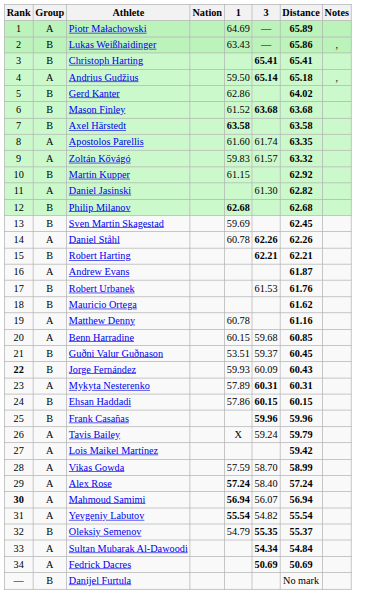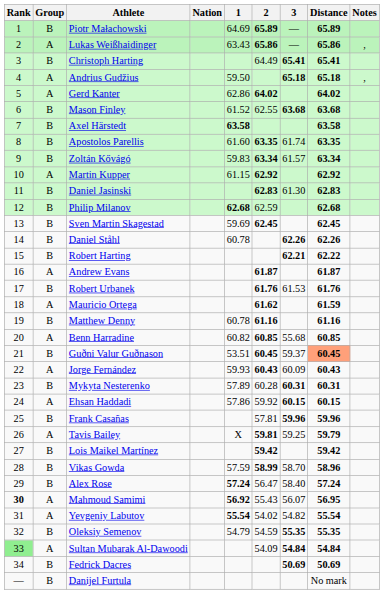 <table class="wikitable sortable" style="text-align:center">
 <tr>
 <th>Rank</th>
 <th>Group</th>
 <th>Athlete</th>
 <th>Nation</th>
 <th>1</th>
+<th>2</th>
 <th>3</th>
 <th>Distance</th>
 <th>Notes</th>
 </tr>
 <tr bgcolor=bbf3bb>
 <td>1</td>
-<td>A</td>
+<td>B</td>
 <td align="left"><a href='#'>Piotr Małachowski</a></td>
 <td align="left"></td>
 <td>64.69</td>
+<td><strong>65.89</strong></td>
 <td data-sort-value=1.00>—</td>
 <td><strong>65.89</strong></td>
 <td></td>
 </tr>
 <tr bgcolor=bbf3bb>
 <td>2</td>
-<td>B</td>
+<td>A</td>
 <td align="left"><a href='#'>Lukas Weißhaidinger</a></td>
 <td align="left"></td>
 <td>63.43</td>
+<td><strong>65.86</strong></td>
 <td data-sort-value=1.00>—</td>
 <td><strong>65.86</strong></td>
 <td>, </td>
 </tr>
 <tr bgcolor=ccf9cc>
 <td>3</td>
 <td>B</td>
 <td align="left"><a href='#'>Christoph Harting</a></td>
 <td align="left"></td>
 <td></td>
+<td>64.49</td>
 <td><strong>65.41</strong></td>
 <td><strong>65.41</strong></td>
 <td></td>
 </tr>
 <tr bgcolor=ccf9cc>
 <td>4</td>
 <td>A</td>
 <td align="left"><a href='#'>Andrius Gudžius</a></td>
 <td align="left"></td>
 <td>59.50</td>
-<td><strong>65.14</strong></td>
+<td></td>
+<td><strong>65.18</strong></td>
 <td><strong>65.18</strong></td>
 <td>, </td>
 </tr>
 <tr bgcolor=ccf9cc>
 <td>5</td>
-<td>B</td>
+<td>A</td>
 <td align="left"><a href='#'>Gerd Kanter</a></td>
 <td align="left"></td>
 <td>62.86</td>
+<td><strong>64.02</strong></td>
 <td></td>
 <td><strong>64.02</strong></td>
 <td></td>
 </tr>
 <tr bgcolor=ccf9cc>
 <td>6</td>
 <td>B</td>
 <td align="left"><a href='#'>Mason Finley</a></td>
 <td align="left"></td>
 <td>61.52</td>
+<td>62.55</td>
 <td><strong>63.68</strong></td>
 <td><strong>63.68</strong></td>
 <td></td>
 </tr>
 <tr bgcolor=ccf9cc>
 <td>7</td>
 <td>B</td>
 <td align="left"><a href='#'>Axel Härstedt</a></td>
 <td align="left"></td>
 <td><strong>63.58</strong></td>
 <td></td>
+<td></td>
 <td><strong>63.58</strong></td>
 <td></td>
 </tr>
 <tr bgcolor=ccf9cc>
 <td>8</td>
-<td>A</td>
+<td>B</td>
 <td align="left"><a href='#'>Apostolos Parellis</a></td>
 <td align="left"></td>
 <td>61.60</td>
+<td><strong>63.35</strong></td>
 <td>61.74</td>
 <td><strong>63.35</strong></td>
 <td></td>
 </tr>
 <tr bgcolor=ccf9cc>
 <td>9</td>
-<td>A</td>
+<td>B</td>
 <td align="left"><a href='#'>Zoltán Kővágó</a></td>
 <td align="left"></td>
 <td>59.83</td>
+<td><strong>63.34</strong></td>
 <td>61.57</td>
-<td><strong>63.32</strong></td>
+<td><strong>63.34</strong></td>
 <td></td>
 </tr>
 <tr bgcolor=ccf9cc>
 <td>10</td>
-<td>B</td>
+<td>A</td>
 <td align="left"><a href='#'>Martin Kupper</a></td>
 <td align="left"></td>
 <td>61.15</td>
+<td><strong>62.92</strong></td>
 <td></td>
 <td><strong>62.92</strong></td>
 <td></td>
 </tr>
 <tr bgcolor=ccf9cc>
 <td>11</td>
-<td>A</td>
+<td>B</td>
 <td align="left"><a href='#'>Daniel Jasinski</a></td>
 <td align="left"></td>
 <td></td>
+<td><strong>62.83</strong></td>
 <td>61.30</td>
-<td><strong>62.82</strong></td>
+<td><strong>62.83</strong></td>
 <td></td>
 </tr>
 <tr bgcolor=ccf9cc>
 <td>12</td>
 <td>B</td>
 <td align="left"><a href='#'>Philip Milanov</a></td>
 <td align="left"></td>
 <td><strong>62.68</strong></td>
+<td>62.59</td>
 <td></td>
 <td><strong>62.68</strong></td>
 <td></td>
 </tr>
 <tr>
 <td>13</td>
 <td>B</td>
 <td align="left"><a href='#'>Sven Martin Skagestad</a></td>
 <td align="left"></td>
 <td>59.69</td>
+<td><strong>62.45</strong></td>
 <td></td>
 <td><strong>62.45</strong></td>
 <td></td>
 </tr>
 <tr>
 <td>14</td>
-<td>A</td>
+<td>B</td>
 <td align="left"><a href='#'>Daniel Ståhl</a></td>
 <td align="left"></td>
 <td>60.78</td>
+<td></td>
 <td><strong>62.26</strong></td>
 <td><strong>62.26</strong></td>
 <td></td>
 </tr>
 <tr>
 <td>15</td>
 <td>B</td>
 <td align="left"><a href='#'>Robert Harting</a></td>
 <td align="left"></td>
 <td></td>
+<td></td>
 <td><strong>62.21</strong></td>
-<td><strong>62.21</strong></td>
+<td><strong>62.22</strong></td>
 <td></td>
 </tr>
 <tr>
 <td>16</td>
 <td>A</td>
 <td align="left"><a href='#'>Andrew Evans</a></td>
 <td align="left"></td>
 <td></td>
+<td><strong>61.87</strong></td>
 <td></td>
 <td><strong>61.87</strong></td>
 <td></td>
 </tr>
 <tr>
 <td>17</td>
 <td>B</td>
 <td align="left"><a href='#'>Robert Urbanek</a></td>
 <td align="left"></td>
 <td></td>
+<td><strong>61.76</strong></td>
 <td>61.53</td>
 <td><strong>61.76</strong></td>
 <td></td>
 </tr>
 <tr>
 <td>18</td>
-<td>B</td>
+<td>A</td>
 <td align="left"><a href='#'>Mauricio Ortega</a></td>
 <td align="left"></td>
 <td></td>
+<td><strong>61.62</strong></td>
 <td></td>
-<td><strong>61.62</strong></td>
+<td><strong>61.59</strong></td>
 <td></td>
 </tr>
 <tr>
 <td>19</td>
-<td>A</td>
+<td>B</td>
 <td align="left"><a href='#'>Matthew Denny</a></td>
 <td align="left"></td>
 <td>60.78</td>
+<td><strong>61.16</strong></td>
 <td></td>
 <td><strong>61.16</strong></td>
 <td></td>
 </tr>
 <tr>
 <td>20</td>
 <td>A</td>
 <td align="left"><a href='#'>Benn Harradine</a></td>
 <td align="left"></td>
-<td>60.15</td>
-<td>59.68</td>
+<td>60.82</td>
+<td><strong>60.85</strong></td>
+<td>55.68</td>
 <td><strong>60.85</strong></td>
 <td></td>
 </tr>
 <tr>
 <td>21</td>
 <td>B</td>
 <td align="left"><a href='#'>Guðni Valur Guðnason</a></td>
 <td align="left"></td>
 <td>53.51</td>
+<td><strong>60.45</strong></td>
 <td>59.37</td>
-<td><strong>60.45</strong></td>
+<td style="background: lightsalmon;"><strong>60.45</strong></td>
 <td></td>
 </tr>
 <tr>
-<td><strong>22</strong></td>
-<td>B</td>
+<td>22</td>
+<td>A</td>
 <td align="left"><a href='#'>Jorge Fernández</a></td>
 <td align="left"></td>
 <td>59.93</td>
+<td><strong>60.43</strong></td>
 <td>60.09</td>
 <td><strong>60.43</strong></td>
 <td></td>
 </tr>
 <tr>
 <td>23</td>
-<td>A</td>
+<td>B</td>
 <td align="left"><a href='#'>Mykyta Nesterenko</a></td>
 <td align="left"></td>
 <td>57.89</td>
+<td>60.28</td>
 <td><strong>60.31</strong></td>
 <td><strong>60.31</strong></td>
 <td></td>
 </tr>
 <tr>
 <td>24</td>
-<td>B</td>
+<td>A</td>
 <td align="left"><a href='#'>Ehsan Haddadi</a></td>
 <td align="left"></td>
 <td>57.86</td>
+<td>59.92</td>
 <td><strong>60.15</strong></td>
 <td><strong>60.15</strong></td>
 <td></td>
 </tr>
 <tr>
 <td>25</td>
 <td>B</td>
 <td align="left"><a href='#'>Frank Casañas</a></td>
 <td align="left"></td>
 <td></td>
+<td>57.81</td>
 <td><strong>59.96</strong></td>
 <td><strong>59.96</strong></td>
 <td></td>
 </tr>
 <tr>
 <td>26</td>
 <td>A</td>
 <td align="left"><a href='#'>Tavis Bailey</a></td>
 <td align="left"></td>
 <td data-sort-value=1.00>X</td>
-<td>59.24</td>
+<td><strong>59.81</strong></td>
+<td>59.25</td>
 <td><strong>59.79</strong></td>
 <td></td>
 </tr>
 <tr>
 <td>27</td>
-<td>A</td>
+<td>B</td>
 <td align="left"><a href='#'>Lois Maikel Martínez</a></td>
 <td align="left"></td>
 <td></td>
+<td><strong>59.42</strong></td>
 <td></td>
 <td><strong>59.42</strong></td>
 <td></td>
 </tr>
 <tr>
 <td>28</td>
-<td>A</td>
+<td>B</td>
 <td align="left"><a href='#'>Vikas Gowda</a></td>
 <td align="left"></td>
 <td>57.59</td>
+<td><strong>58.99</strong></td>
 <td>58.70</td>
-<td><strong>58.99</strong></td>
+<td><strong>58.96</strong></td>
 <td></td>
 </tr>
 <tr>
 <td>29</td>
-<td>A</td>
+<td>B</td>
 <td align="left"><a href='#'>Alex Rose</a></td>
 <td align="left"></td>
 <td><strong>57.24</strong></td>
+<td>56.47</td>
 <td>58.40</td>
 <td><strong>57.24</strong></td>
 <td></td>
 </tr>
 <tr>
 <td><strong>30</strong></td>
 <td>A</td>
 <td align="left"><a href='#'>Mahmoud Samimi</a></td>
 <td align="left"></td>
-<td><strong>56.94</strong></td>
+<td><strong>56.92</strong></td>
+<td>55.43</td>
 <td>56.07</td>
-<td><strong>56.94</strong></td>
+<td><strong>56.95</strong></td>
 <td></td>
 </tr>
 <tr>
 <td>31</td>
 <td>A</td>
 <td align="left"><a href='#'>Yevgeniy Labutov</a></td>
 <td align="left"></td>
 <td><strong>55.54</strong></td>
+<td>54.02</td>
 <td>54.82</td>
 <td><strong>55.54</strong></td>
 <td></td>
 </tr>
 <tr>
 <td>32</td>
 <td>B</td>
 <td align="left"><a href='#'>Oleksiy Semenov</a></td>
 <td align="left"></td>
 <td>54.79</td>
+<td>54.59</td>
 <td><strong>55.35</strong></td>
-<td><strong>55.37</strong></td>
+<td><strong>55.35</strong></td>
 <td></td>
 </tr>
 <tr>
-<td>33</td>
+<td style="background: lightgreen;">33</td>
 <td>A</td>
 <td align="left"><a href='#'>Sultan Mubarak Al-Dawoodi</a></td>
 <td align="left"></td>
 <td></td>
-<td><strong>54.34</strong></td>
+<td>54.09</td>
+<td><strong>54.84</strong></td>
 <td><strong>54.84</strong></td>
 <td></td>
 </tr>
 <tr>
 <td>34</td>
-<td>A</td>
+<td>B</td>
 <td align="left"><a href='#'>Fedrick Dacres</a></td>
 <td align="left"></td>
+<td></td>
 <td></td>
 <td><strong>50.69</strong></td>
 <td><strong>50.69</strong></td>
 <td></td>
 </tr>
 <tr>
 <td data-sort-value=35>—</td>
 <td>B</td>
 <td align="left"><a href='#'>Danijel Furtula</a></td>
 <td align="left"></td>
 <td></td>
 <td></td>
+<td></td>
 <td data-sort-value=1.00>No mark</td>
 <td></td>
 </tr>
 </table>
